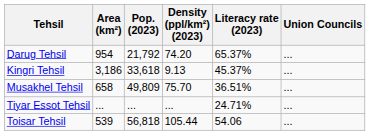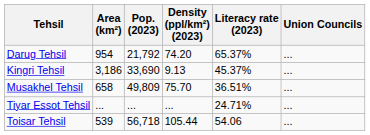 <table class="wikitable sortable static-row-numbers static-row-header-hash">
 <tr>
 <th>Tehsil</th>
 <th>Area<br>(km²)</th>
 <th>Pop.<br>(2023)</th>
 <th>Density<br>(ppl/km²)<br>(2023)</th>
 <th>Literacy rate<br>(2023)</th>
 <th>Union Councils</th>
 </tr>
 <tr>
 <td><a href='#'>Darug Tehsil</a></td>
 <td>954</td>
 <td>21,792</td>
 <td>74.20</td>
 <td>65.37%</td>
 <td>...</td>
 </tr>
 <tr>
 <td><a href='#'>Kingri Tehsil</a></td>
 <td>3,186</td>
-<td>33,618</td>
+<td>33,690</td>
 <td>9.13</td>
 <td>45.37%</td>
 <td>...</td>
 </tr>
 <tr>
 <td><a href='#'>Musakhel Tehsil</a></td>
 <td>658</td>
 <td>49,809</td>
 <td>75.70</td>
 <td>36.51%</td>
 <td>...</td>
 </tr>
 <tr>
 <td><a href='#'>Tiyar Essot Tehsil</a></td>
 <td>...</td>
 <td>...</td>
 <td>...</td>
 <td>24.71%</td>
 <td>...</td>
 </tr>
 <tr>
 <td><a href='#'>Toisar Tehsil</a></td>
 <td>539</td>
-<td>56,818</td>
+<td>56,718</td>
 <td>105.44</td>
 <td>54.06</td>
 <td>...</td>
 </tr>
 </table>
